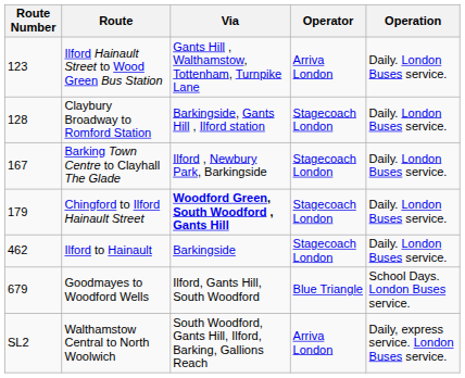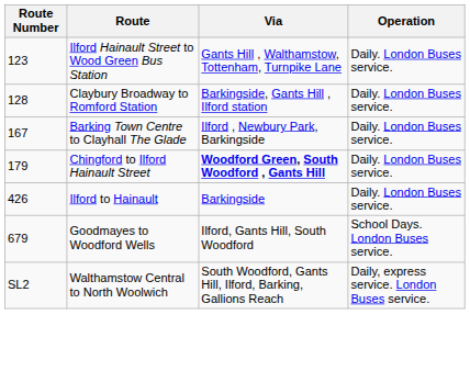 <table class="wikitable">
 <tr>
 <th>Route Number</th>
 <th>Route</th>
 <th>Via</th>
-<th>Operator</th>
 <th>Operation</th>
 </tr>
 <tr>
 <td>123 </td>
 <td><a href='#'>Ilford</a> <em>Hainault Street</em> to <a href='#'>Wood Green</a> <em>Bus Station</em></td>
 <td><a href='#'>Gants Hill</a> , <a href='#'>Walthamstow</a>, <a href='#'>Tottenham</a>, <a href='#'>Turnpike Lane</a> </td>
-<td><a href='#'>Arriva London</a></td>
 <td>Daily. <a href='#'>London Buses</a> service. </td>
 </tr>
 <tr>
 <td>128 </td>
 <td>Claybury Broadway to <a href='#'>Romford Station</a> </td>
 <td><a href='#'>Barkingside</a>, <a href='#'>Gants Hill</a> , <a href='#'>Ilford station</a></td>
-<td><a href='#'>Stagecoach London</a></td>
 <td>Daily. <a href='#'>London Buses</a> service. </td>
 </tr>
 <tr>
 <td>167 </td>
 <td><a href='#'>Barking</a> <em>Town Centre</em>  to Clayhall <em>The Glade</em></td>
 <td><a href='#'>Ilford</a> , <a href='#'>Newbury Park</a>,  Barkingside </td>
-<td><a href='#'>Stagecoach London</a></td>
 <td>Daily. <a href='#'>London Buses</a> service. </td>
 </tr>
 <tr>
 <td>179 </td>
 <td><a href='#'>Chingford</a>  to <a href='#'>Ilford</a> <em>Hainault Street</em></td>
 <td><strong><a href='#'>Woodford Green</a>, <a href='#'>South Woodford</a> ,  <a href='#'>Gants Hill</a> </strong></td>
-<td><a href='#'>Stagecoach London</a></td>
 <td>Daily. <a href='#'>London Buses</a> service. </td>
 </tr>
 <tr>
-<td>462 </td>
+<td>426 </td>
 <td><a href='#'>Ilford</a> to <a href='#'>Hainault</a></td>
 <td><a href='#'>Barkingside</a></td>
-<td><a href='#'>Stagecoach London</a></td>
 <td>Daily. <a href='#'>London Buses</a> service. </td>
 </tr>
 <tr>
 <td>679 </td>
 <td>Goodmayes to Woodford Wells</td>
 <td>Ilford, Gants Hill, South Woodford</td>
-<td><a href='#'>Blue Triangle</a></td>
 <td>School Days. <a href='#'>London Buses</a> service. </td>
 </tr>
 <tr>
 <td>SL2 </td>
 <td>Walthamstow Central to North Woolwich</td>
 <td>South Woodford, Gants Hill, Ilford, Barking, Gallions Reach</td>
-<td><a href='#'>Arriva London</a></td>
 <td>Daily, express service. <a href='#'>London Buses</a> service. </td>
 </tr>
 </table>
